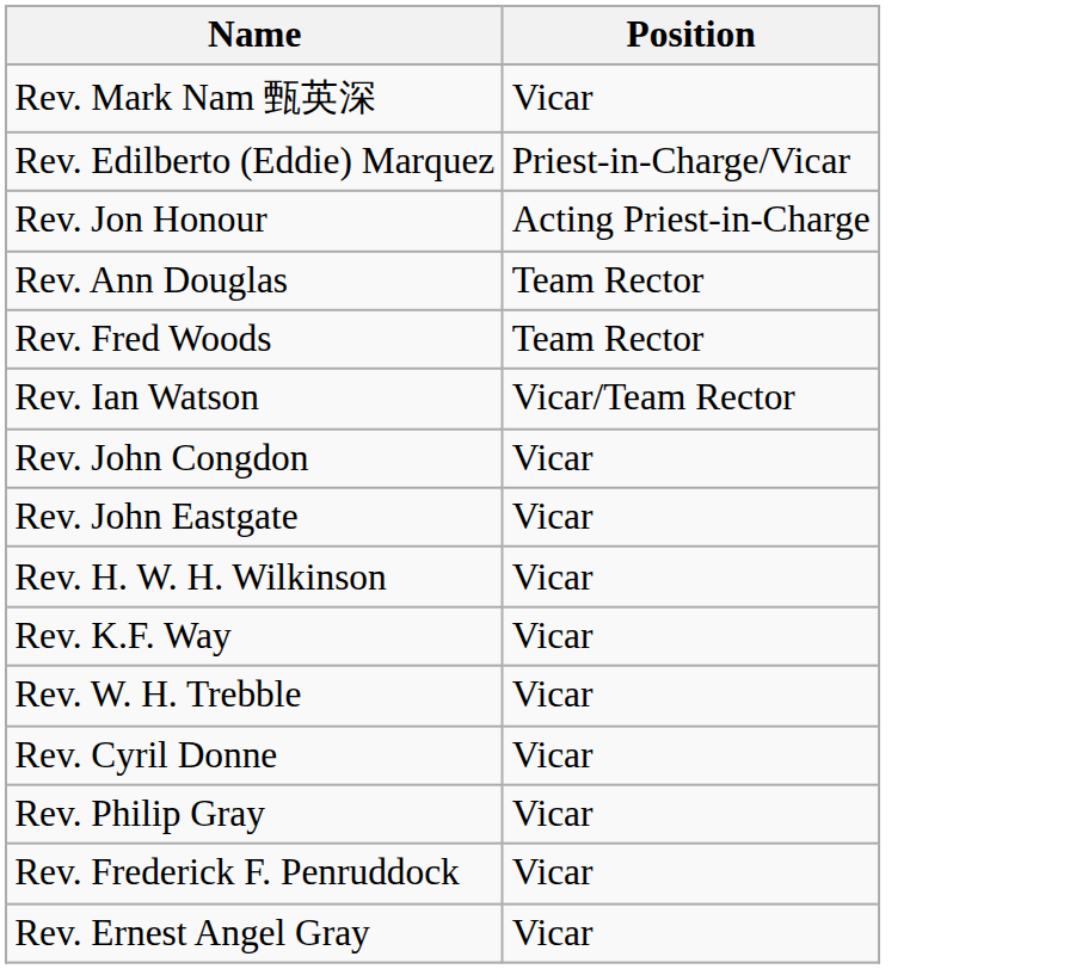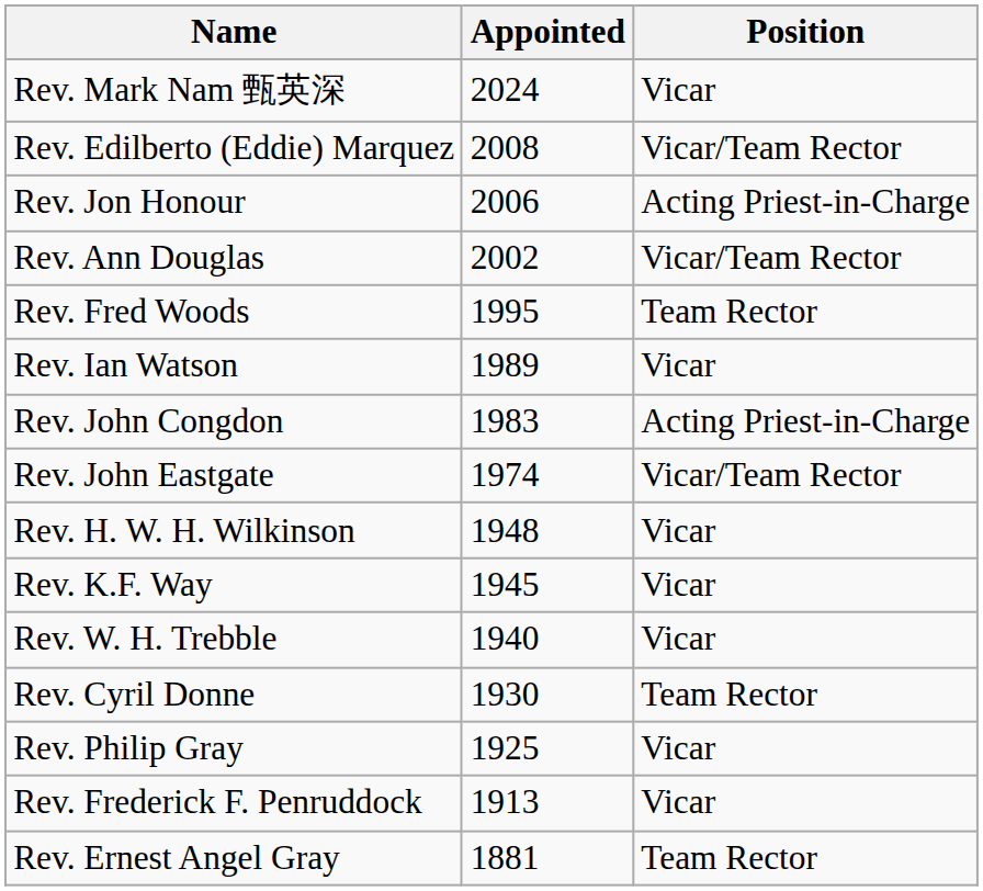 <table class="wikitable">
 <tr>
 <th>Name</th>
+<th>Appointed</th>
 <th>Position</th>
 </tr>
 <tr>
 <td>Rev. Mark Nam 甄英深</td>
+<td>2024</td>
 <td>Vicar</td>
 </tr>
 <tr>
 <td>Rev. Edilberto (Eddie) Marquez</td>
-<td>Priest-in-Charge/Vicar</td>
+<td>2008</td>
+<td>Vicar/Team Rector</td>
 </tr>
 <tr>
 <td>Rev. Jon Honour</td>
+<td>2006</td>
 <td>Acting Priest-in-Charge</td>
 </tr>
 <tr>
 <td>Rev. Ann Douglas</td>
-<td>Team Rector</td>
+<td>2002</td>
+<td>Vicar/Team Rector</td>
 </tr>
 <tr>
 <td>Rev. Fred Woods</td>
+<td>1995</td>
 <td>Team Rector</td>
 </tr>
 <tr>
 <td>Rev. Ian Watson</td>
+<td>1989</td>
+<td>Vicar</td>
+</tr>
+<tr>
+<td>Rev. John Congdon</td>
+<td>1983</td>
+<td>Acting Priest-in-Charge</td>
+</tr>
+<tr>
+<td>Rev. John Eastgate</td>
+<td>1974</td>
 <td>Vicar/Team Rector</td>
 </tr>
 <tr>
-<td>Rev. John Congdon</td>
-<td>Vicar</td>
-</tr>
-<tr>
-<td>Rev. John Eastgate</td>
-<td>Vicar</td>
-</tr>
-<tr>
 <td>Rev. H. W. H. Wilkinson</td>
+<td>1948</td>
 <td>Vicar</td>
 </tr>
 <tr>
 <td>Rev. K.F. Way</td>
+<td>1945</td>
 <td>Vicar</td>
 </tr>
 <tr>
 <td>Rev. W. H. Trebble</td>
+<td>1940</td>
 <td>Vicar</td>
 </tr>
 <tr>
 <td>Rev. Cyril Donne</td>
-<td>Vicar</td>
+<td>1930</td>
+<td>Team Rector</td>
 </tr>
 <tr>
 <td>Rev. Philip Gray</td>
+<td>1925</td>
 <td>Vicar</td>
 </tr>
 <tr>
 <td>Rev. Frederick F. Penruddock</td>
+<td>1913</td>
 <td>Vicar</td>
 </tr>
 <tr>
 <td>Rev. Ernest Angel Gray</td>
-<td>Vicar</td>
+<td>1881</td>
+<td>Team Rector</td>
 </tr>
 </table>
